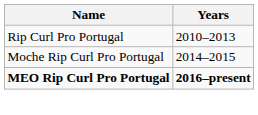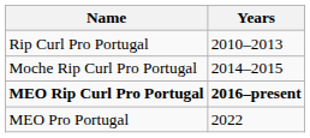 <table class="wikitable">
 <tr>
 <th>Name</th>
 <th>Years</th>
 </tr>
 <tr>
 <td>Rip Curl Pro Portugal</td>
 <td>2010–2013</td>
 </tr>
 <tr>
 <td>Moche Rip Curl Pro Portugal</td>
 <td>2014–2015</td>
 </tr>
 <tr>
 <td><strong>MEO Rip Curl Pro Portugal</strong></td>
 <td><strong>2016–present</strong></td>
 </tr>
+<tr>
+<td>MEO Pro Portugal</td>
+<td>2022</td>
+</tr>
 </table>
